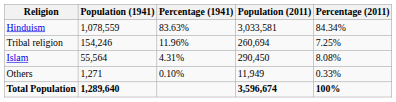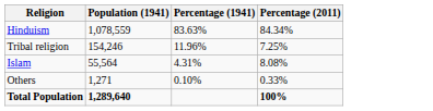 <table class="wikitable sortable">
 <tr>
 <th>Religion</th>
 <th>Population (1941)</th>
 <th>Percentage (1941)</th>
-<th>Population (2011)</th>
 <th>Percentage (2011)</th>
 </tr>
 <tr>
 <td><a href='#'>Hinduism</a> </td>
 <td>1,078,559</td>
 <td>83.63%</td>
-<td>3,033,581</td>
 <td>84.34%</td>
 </tr>
 <tr>
 <td>Tribal religion</td>
 <td>154,246</td>
 <td>11.96%</td>
-<td>260,694</td>
 <td>7.25%</td>
 </tr>
 <tr>
 <td><a href='#'>Islam</a> </td>
 <td>55,564</td>
 <td>4.31%</td>
-<td>290,450</td>
 <td>8.08%</td>
 </tr>
 <tr>
 <td>Others </td>
 <td>1,271</td>
 <td>0.10%</td>
-<td>11,949</td>
 <td>0.33%</td>
 </tr>
 <tr>
 <td><strong>Total Population</strong></td>
 <td><strong>1,289,640</strong></td>
 <td><strong></strong></td>
-<td><strong>3,596,674</strong></td>
 <td><strong>100%</strong></td>
 </tr>
 </table>
